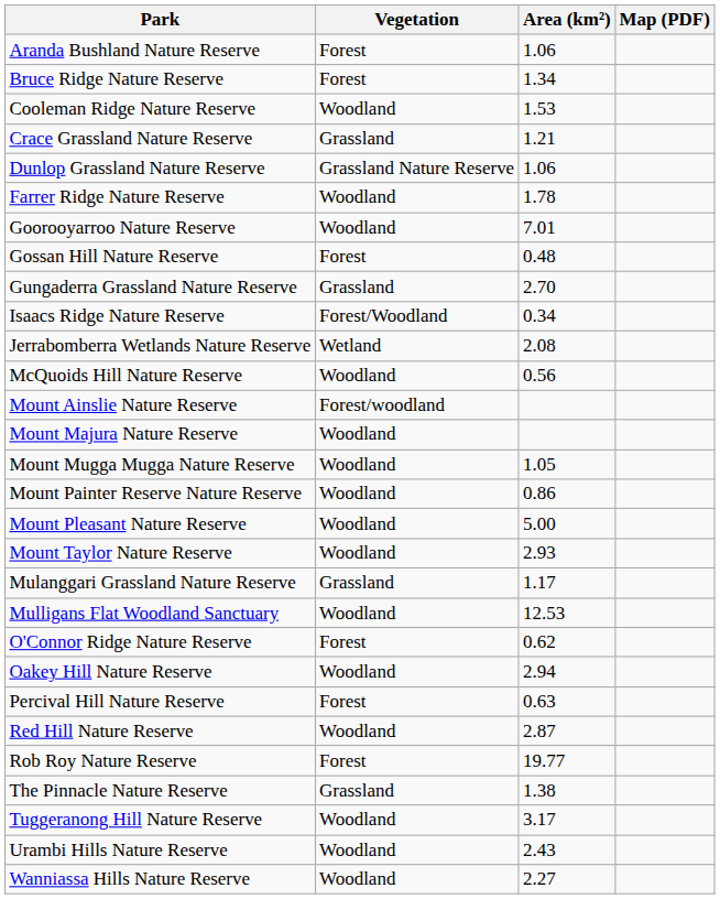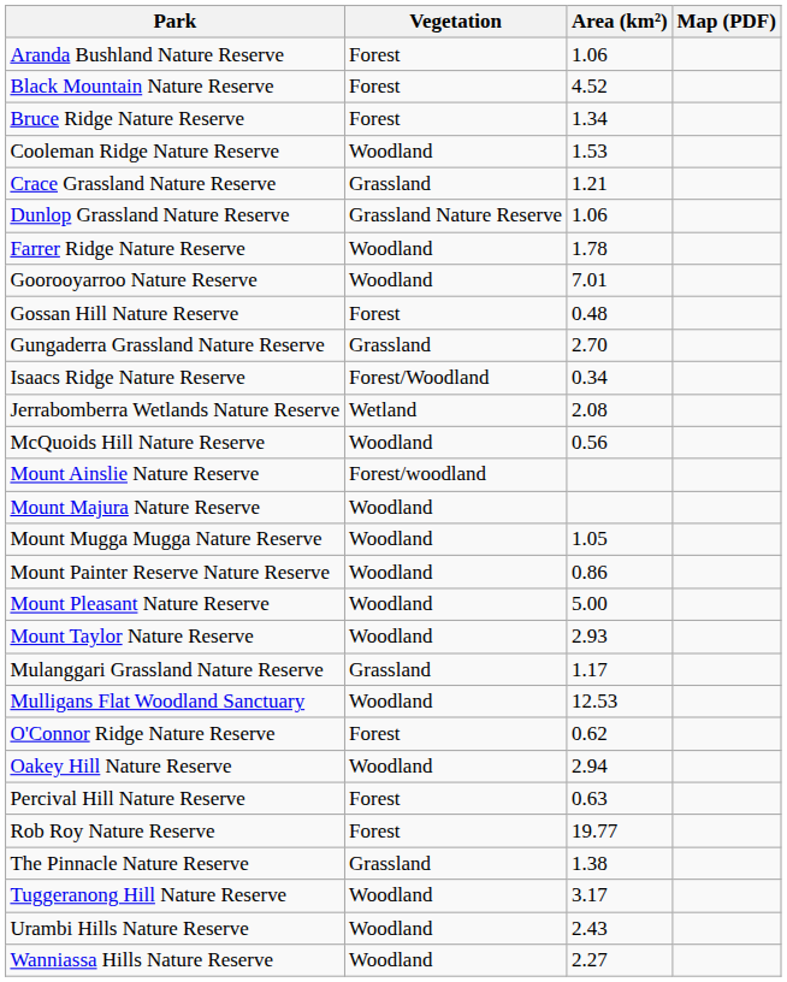 <table class="wikitable">
 <tr>
 <th>Park</th>
 <th>Vegetation</th>
 <th>Area (km²)</th>
 <th>Map (PDF)</th>
 </tr>
 <tr>
 <td><a href='#'>Aranda</a> Bushland Nature Reserve</td>
 <td>Forest</td>
 <td>1.06</td>
+<td></td>
+</tr>
+<tr>
+<td><a href='#'>Black Mountain</a> Nature Reserve</td>
+<td>Forest</td>
+<td>4.52</td>
 <td></td>
 </tr>
 <tr>
 <td><a href='#'>Bruce</a> Ridge Nature Reserve</td>
 <td>Forest</td>
 <td>1.34</td>
 <td></td>
 </tr>
 <tr>
 <td>Cooleman Ridge Nature Reserve</td>
 <td>Woodland</td>
 <td>1.53</td>
 <td></td>
 </tr>
 <tr>
 <td><a href='#'>Crace</a> Grassland Nature Reserve</td>
 <td>Grassland</td>
 <td>1.21</td>
 <td></td>
 </tr>
 <tr>
 <td><a href='#'>Dunlop</a> Grassland Nature Reserve</td>
 <td>Grassland Nature Reserve</td>
 <td>1.06</td>
 <td></td>
 </tr>
 <tr>
 <td><a href='#'>Farrer</a> Ridge Nature Reserve</td>
 <td>Woodland</td>
 <td>1.78</td>
 <td></td>
 </tr>
 <tr>
 <td>Goorooyarroo Nature Reserve</td>
 <td>Woodland</td>
 <td>7.01</td>
 <td></td>
 </tr>
 <tr>
 <td>Gossan Hill Nature Reserve</td>
 <td>Forest</td>
 <td>0.48</td>
 <td></td>
 </tr>
 <tr>
 <td>Gungaderra Grassland Nature Reserve</td>
 <td>Grassland</td>
 <td>2.70</td>
 <td></td>
 </tr>
 <tr>
 <td>Isaacs Ridge Nature Reserve</td>
 <td>Forest/Woodland</td>
 <td>0.34</td>
 <td></td>
 </tr>
 <tr>
 <td>Jerrabomberra Wetlands Nature Reserve</td>
 <td>Wetland</td>
 <td>2.08</td>
 <td></td>
 </tr>
 <tr>
 <td>McQuoids Hill Nature Reserve</td>
 <td>Woodland</td>
 <td>0.56</td>
 <td></td>
 </tr>
 <tr>
 <td><a href='#'>Mount Ainslie</a> Nature Reserve</td>
 <td>Forest/woodland</td>
 <td></td>
 <td></td>
 </tr>
 <tr>
 <td><a href='#'>Mount Majura</a> Nature Reserve</td>
 <td>Woodland</td>
 <td></td>
 <td></td>
 </tr>
 <tr>
 <td>Mount Mugga Mugga Nature Reserve</td>
 <td>Woodland</td>
 <td>1.05</td>
 <td></td>
 </tr>
 <tr>
 <td>Mount Painter Reserve Nature Reserve</td>
 <td>Woodland</td>
 <td>0.86</td>
 <td></td>
 </tr>
 <tr>
 <td><a href='#'>Mount Pleasant</a> Nature Reserve</td>
 <td>Woodland</td>
 <td>5.00</td>
 <td></td>
 </tr>
 <tr>
 <td><a href='#'>Mount Taylor</a> Nature Reserve</td>
 <td>Woodland</td>
 <td>2.93</td>
 <td></td>
 </tr>
 <tr>
 <td>Mulanggari Grassland Nature Reserve</td>
 <td>Grassland</td>
 <td>1.17</td>
 <td></td>
 </tr>
 <tr>
 <td><a href='#'>Mulligans Flat Woodland Sanctuary</a></td>
 <td>Woodland</td>
 <td>12.53</td>
 <td></td>
 </tr>
 <tr>
 <td><a href='#'>O'Connor</a> Ridge Nature Reserve</td>
 <td>Forest</td>
 <td>0.62</td>
 <td></td>
 </tr>
 <tr>
 <td><a href='#'>Oakey Hill</a> Nature Reserve</td>
 <td>Woodland</td>
 <td>2.94</td>
 <td></td>
 </tr>
 <tr>
 <td>Percival Hill Nature Reserve</td>
 <td>Forest</td>
 <td>0.63</td>
 <td></td>
 </tr>
 <tr>
-<td><a href='#'>Red Hill</a> Nature Reserve</td>
-<td>Woodland</td>
-<td>2.87</td>
-<td></td>
-</tr>
-<tr>
 <td>Rob Roy Nature Reserve</td>
 <td>Forest</td>
 <td>19.77</td>
 <td></td>
 </tr>
 <tr>
 <td>The Pinnacle Nature Reserve</td>
 <td>Grassland</td>
 <td>1.38</td>
 <td></td>
 </tr>
 <tr>
 <td><a href='#'>Tuggeranong Hill</a> Nature Reserve</td>
 <td>Woodland</td>
 <td>3.17</td>
 <td></td>
 </tr>
 <tr>
 <td>Urambi Hills Nature Reserve</td>
 <td>Woodland</td>
 <td>2.43</td>
 <td></td>
 </tr>
 <tr>
 <td><a href='#'>Wanniassa</a> Hills Nature Reserve</td>
 <td>Woodland</td>
 <td>2.27</td>
 <td></td>
 </tr>
 </table>
